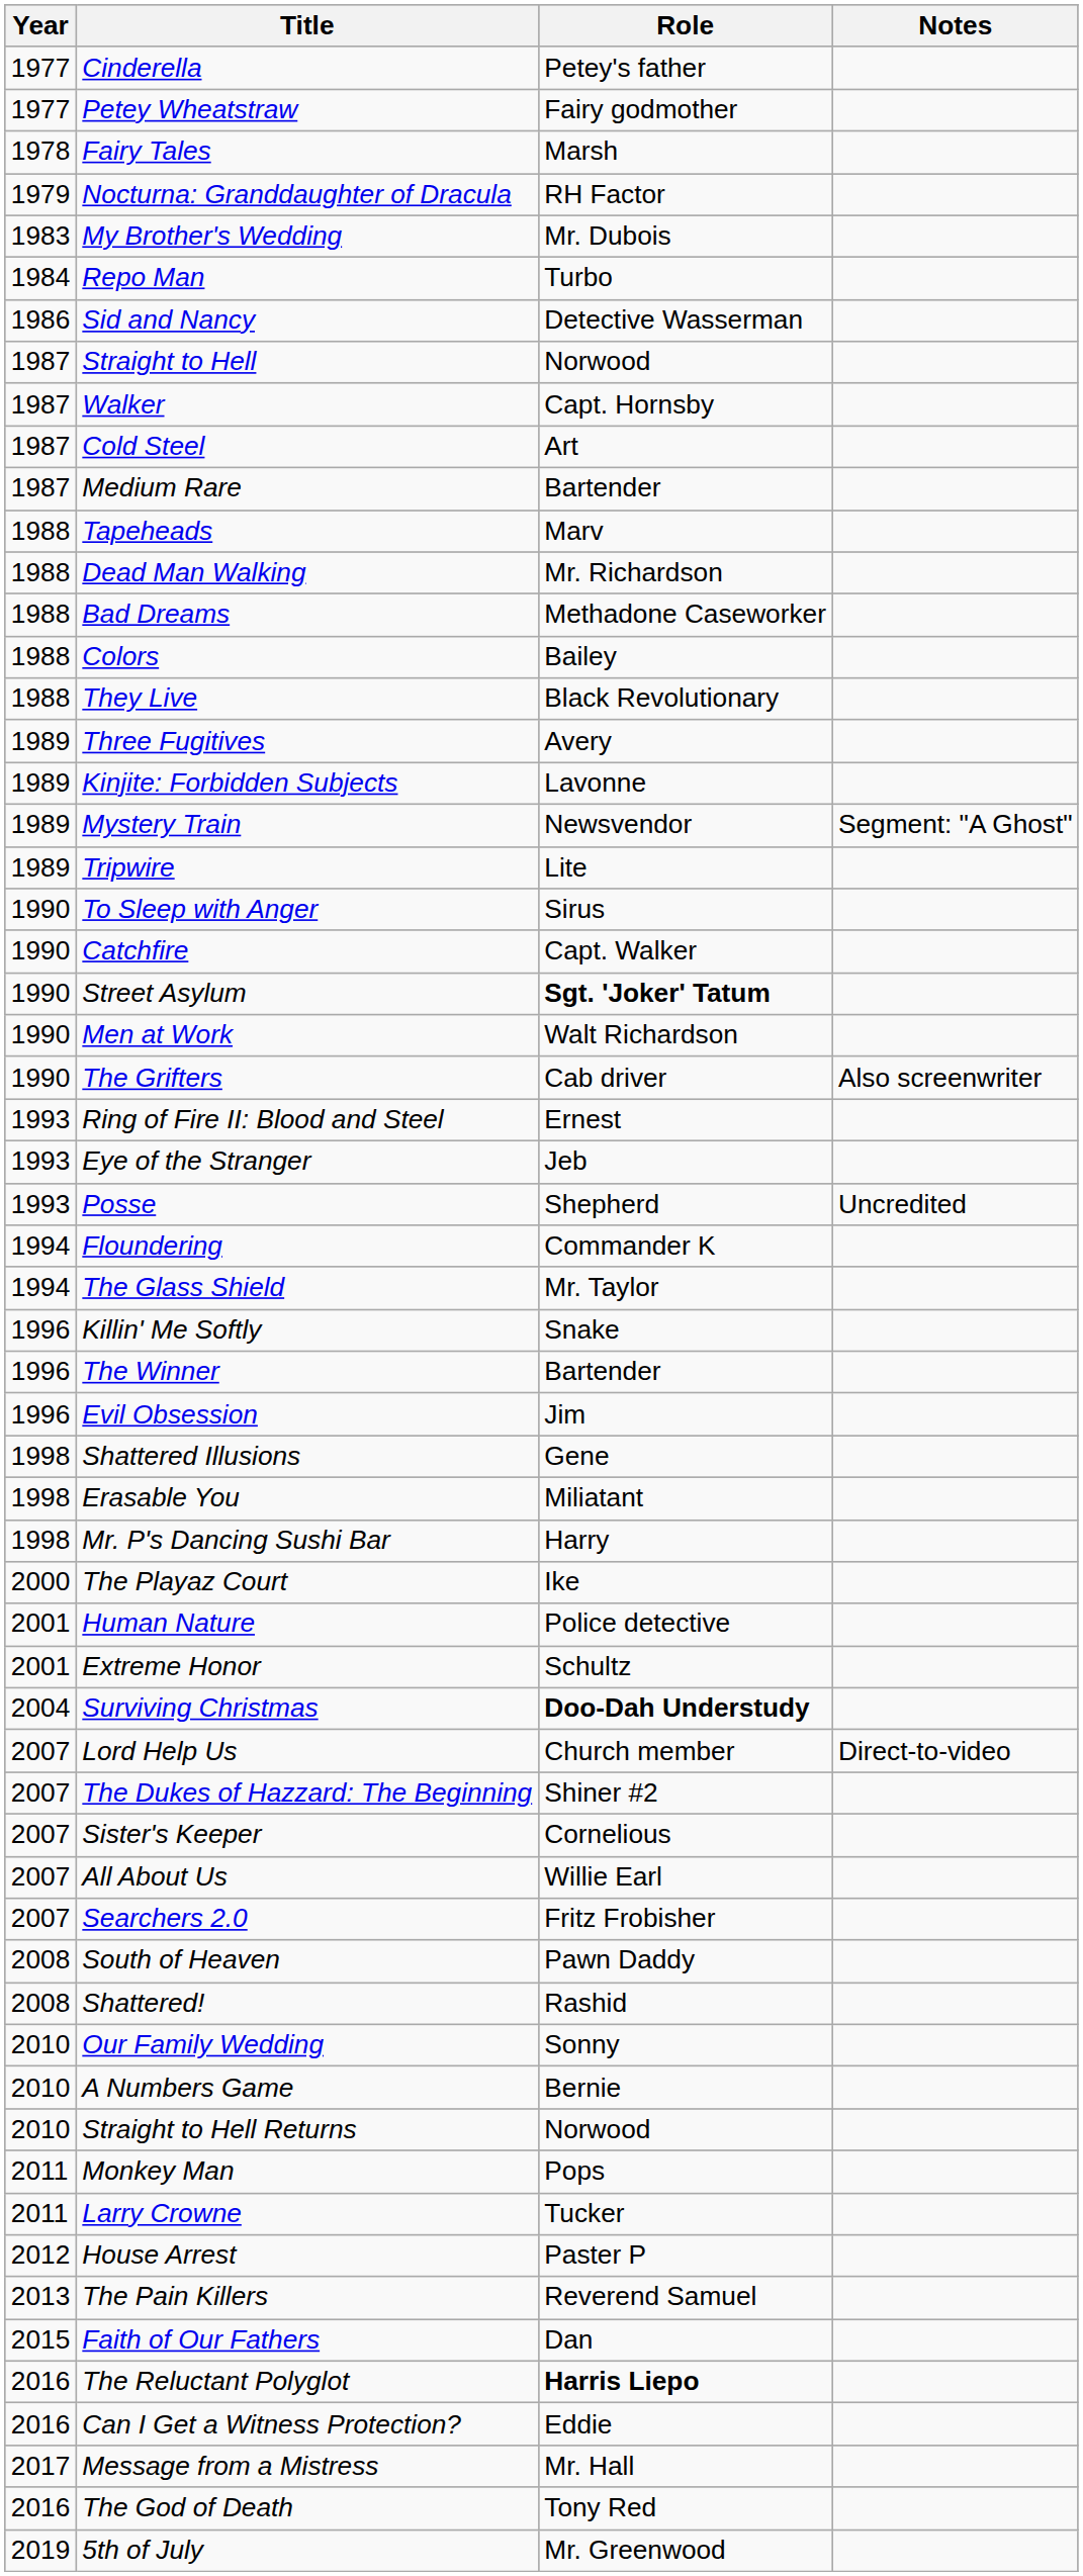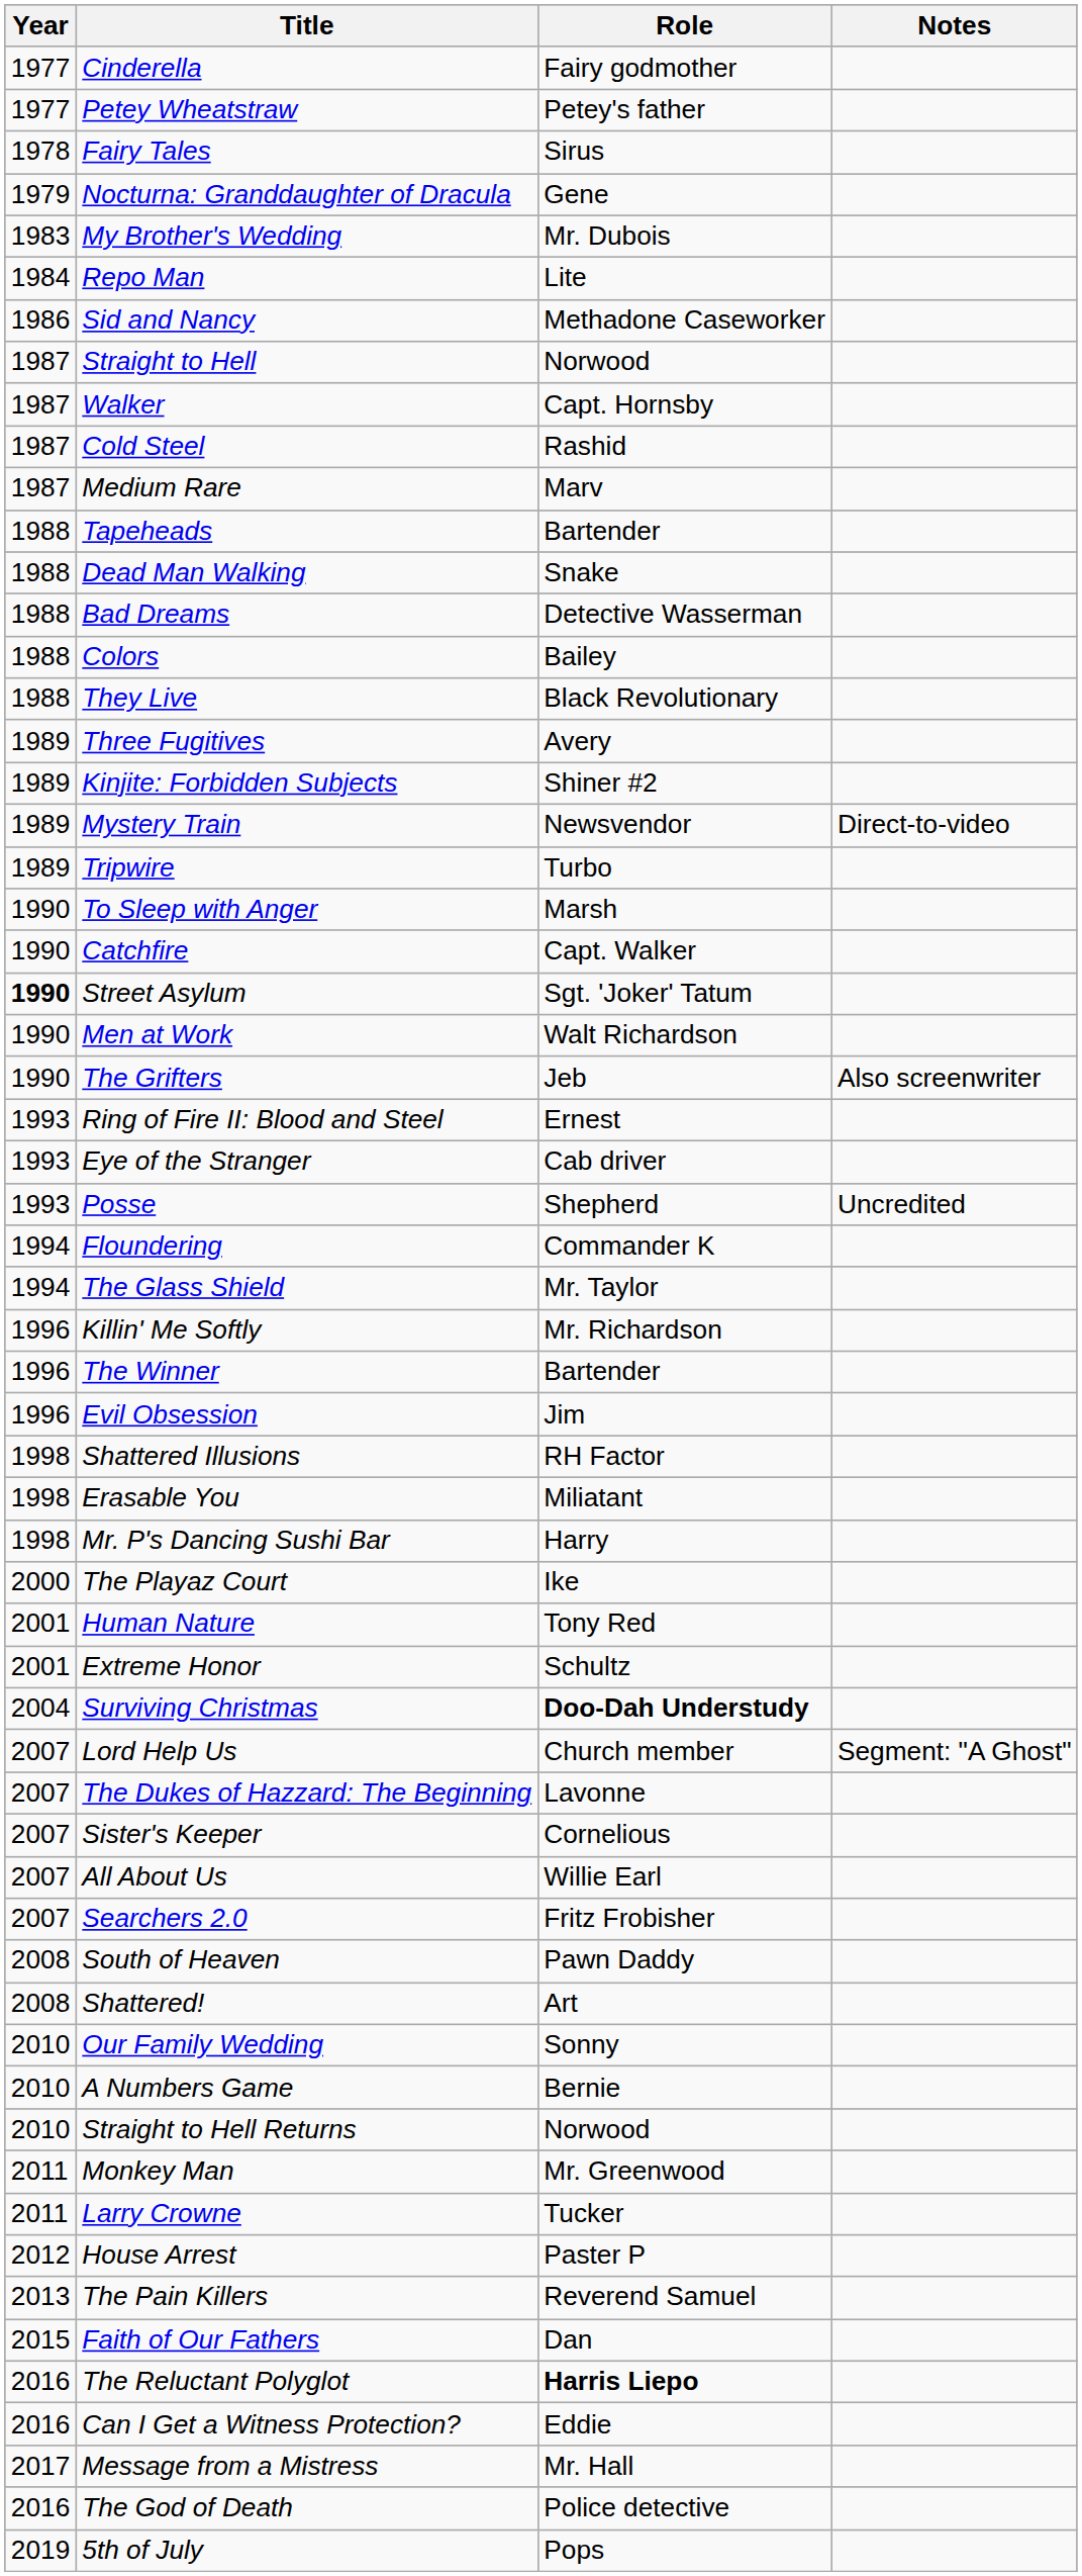 <table class="wikitable sortable">
 <tr>
 <th>Year</th>
 <th>Title</th>
 <th>Role</th>
 <th>Notes</th>
 </tr>
 <tr>
 <td>1977</td>
 <td><a href='#'><em>Cinderella</em></a></td>
-<td>Petey's father</td>
+<td>Fairy godmother</td>
 <td></td>
 </tr>
 <tr>
 <td>1977</td>
 <td><a href='#'><em>Petey Wheatstraw</em></a></td>
-<td>Fairy godmother</td>
+<td>Petey's father</td>
 <td></td>
 </tr>
 <tr>
 <td>1978</td>
 <td><a href='#'><em>Fairy Tales</em></a></td>
-<td>Marsh</td>
+<td>Sirus</td>
 <td></td>
 </tr>
 <tr>
 <td>1979</td>
 <td><em><a href='#'>Nocturna: Granddaughter of Dracula</a></em></td>
-<td>RH Factor</td>
+<td>Gene</td>
 <td></td>
 </tr>
 <tr>
 <td>1983</td>
 <td><em><a href='#'>My Brother's Wedding</a></em></td>
 <td>Mr. Dubois</td>
 <td></td>
 </tr>
 <tr>
 <td>1984</td>
 <td><a href='#'><em>Repo Man</em></a></td>
-<td>Turbo</td>
+<td>Lite</td>
 <td></td>
 </tr>
 <tr>
 <td>1986</td>
 <td><em><a href='#'>Sid and Nancy</a></em></td>
-<td>Detective Wasserman</td>
+<td>Methadone Caseworker</td>
 <td></td>
 </tr>
 <tr>
 <td>1987</td>
 <td><a href='#'><em>Straight to Hell</em></a></td>
 <td>Norwood</td>
 <td></td>
 </tr>
 <tr>
 <td>1987</td>
 <td><a href='#'><em>Walker</em></a></td>
 <td>Capt. Hornsby</td>
 <td></td>
 </tr>
 <tr>
 <td>1987</td>
 <td><a href='#'><em>Cold Steel</em></a></td>
-<td>Art</td>
+<td>Rashid</td>
 <td></td>
 </tr>
 <tr>
 <td>1987</td>
 <td><em>Medium Rare</em></td>
+<td>Marv</td>
+<td></td>
+</tr>
+<tr>
+<td>1988</td>
+<td><em><a href='#'>Tapeheads</a></em></td>
 <td>Bartender</td>
 <td></td>
 </tr>
 <tr>
 <td>1988</td>
-<td><em><a href='#'>Tapeheads</a></em></td>
-<td>Marv</td>
-<td></td>
-</tr>
-<tr>
-<td>1988</td>
 <td><a href='#'><em>Dead Man Walking</em></a></td>
-<td>Mr. Richardson</td>
+<td>Snake</td>
 <td></td>
 </tr>
 <tr>
 <td>1988</td>
 <td><a href='#'><em>Bad Dreams</em></a></td>
-<td>Methadone Caseworker</td>
+<td>Detective Wasserman</td>
 <td></td>
 </tr>
 <tr>
 <td>1988</td>
 <td><a href='#'><em>Colors</em></a></td>
 <td>Bailey</td>
 <td></td>
 </tr>
 <tr>
 <td>1988</td>
 <td><em><a href='#'>They Live</a></em></td>
 <td>Black Revolutionary</td>
 <td></td>
 </tr>
 <tr>
 <td>1989</td>
 <td><em><a href='#'>Three Fugitives</a></em></td>
 <td>Avery</td>
 <td></td>
 </tr>
 <tr>
 <td>1989</td>
 <td><em><a href='#'>Kinjite: Forbidden Subjects</a></em></td>
-<td>Lavonne</td>
+<td>Shiner #2</td>
 <td></td>
 </tr>
 <tr>
 <td>1989</td>
 <td><a href='#'><em>Mystery Train</em></a></td>
 <td>Newsvendor</td>
-<td>Segment: "A Ghost"</td>
+<td>Direct-to-video</td>
 </tr>
 <tr>
 <td>1989</td>
 <td><a href='#'><em>Tripwire</em></a></td>
-<td>Lite</td>
+<td>Turbo</td>
 <td></td>
 </tr>
 <tr>
 <td>1990</td>
 <td><em><a href='#'>To Sleep with Anger</a></em></td>
-<td>Sirus</td>
+<td>Marsh</td>
 <td></td>
 </tr>
 <tr>
 <td>1990</td>
 <td><em><a href='#'>Catchfire</a></em></td>
 <td>Capt. Walker</td>
 <td></td>
 </tr>
 <tr>
-<td>1990</td>
+<td><strong>1990</strong></td>
 <td><em>Street Asylum</em></td>
-<td><strong>Sgt. 'Joker' Tatum</strong></td>
+<td>Sgt. 'Joker' Tatum</td>
 <td></td>
 </tr>
 <tr>
 <td>1990</td>
 <td><a href='#'><em>Men at Work</em></a></td>
 <td>Walt Richardson</td>
 <td></td>
 </tr>
 <tr>
 <td>1990</td>
 <td><a href='#'><em>The Grifters</em></a></td>
-<td>Cab driver</td>
+<td>Jeb</td>
 <td>Also screenwriter</td>
 </tr>
 <tr>
 <td>1993</td>
 <td><em>Ring of Fire II: Blood and Steel</em></td>
 <td>Ernest</td>
 <td></td>
 </tr>
 <tr>
 <td>1993</td>
 <td><em>Eye of the Stranger</em></td>
-<td>Jeb</td>
+<td>Cab driver</td>
 <td></td>
 </tr>
 <tr>
 <td>1993</td>
 <td><a href='#'><em>Posse</em></a></td>
 <td>Shepherd</td>
 <td>Uncredited</td>
 </tr>
 <tr>
 <td>1994</td>
 <td><em><a href='#'>Floundering</a></em></td>
 <td>Commander K</td>
 <td></td>
 </tr>
 <tr>
 <td>1994</td>
 <td><em><a href='#'>The Glass Shield</a></em></td>
 <td>Mr. Taylor</td>
 <td></td>
 </tr>
 <tr>
 <td>1996</td>
 <td><em>Killin' Me Softly</em></td>
-<td>Snake</td>
+<td>Mr. Richardson</td>
 <td></td>
 </tr>
 <tr>
 <td>1996</td>
 <td><a href='#'><em>The Winner</em></a></td>
 <td>Bartender</td>
 <td></td>
 </tr>
 <tr>
 <td>1996</td>
 <td><em><a href='#'>Evil Obsession</a></em></td>
 <td>Jim</td>
 <td></td>
 </tr>
 <tr>
 <td>1998</td>
 <td><em>Shattered Illusions</em></td>
-<td>Gene</td>
+<td>RH Factor</td>
 <td></td>
 </tr>
 <tr>
 <td>1998</td>
 <td><em>Erasable You</em></td>
 <td>Miliatant</td>
 <td></td>
 </tr>
 <tr>
 <td>1998</td>
 <td><em>Mr. P's Dancing Sushi Bar</em></td>
 <td>Harry</td>
 <td></td>
 </tr>
 <tr>
 <td>2000</td>
 <td><em>The Playaz Court</em></td>
 <td>Ike</td>
 <td></td>
 </tr>
 <tr>
 <td>2001</td>
 <td><a href='#'><em>Human Nature</em></a></td>
-<td>Police detective</td>
+<td>Tony Red</td>
 <td></td>
 </tr>
 <tr>
 <td>2001</td>
 <td><em>Extreme Honor</em></td>
 <td>Schultz</td>
 <td></td>
 </tr>
 <tr>
 <td>2004</td>
 <td><em><a href='#'>Surviving Christmas</a></em></td>
 <td><strong>Doo-Dah Understudy</strong></td>
 <td></td>
 </tr>
 <tr>
 <td>2007</td>
 <td><em>Lord Help Us</em></td>
 <td>Church member</td>
-<td>Direct-to-video</td>
+<td>Segment: "A Ghost"</td>
 </tr>
 <tr>
 <td>2007</td>
 <td><em><a href='#'>The Dukes of Hazzard: The Beginning</a></em></td>
-<td>Shiner #2</td>
+<td>Lavonne</td>
 <td></td>
 </tr>
 <tr>
 <td>2007</td>
 <td><em>Sister's Keeper</em></td>
 <td>Cornelious</td>
 <td></td>
 </tr>
 <tr>
 <td>2007</td>
 <td><em>All About Us</em></td>
 <td>Willie Earl</td>
 <td></td>
 </tr>
 <tr>
 <td>2007</td>
 <td><em><a href='#'>Searchers 2.0</a></em></td>
 <td>Fritz Frobisher</td>
 <td></td>
 </tr>
 <tr>
 <td>2008</td>
 <td><em>South of Heaven</em></td>
 <td>Pawn Daddy</td>
 <td></td>
 </tr>
 <tr>
 <td>2008</td>
 <td><em>Shattered!</em></td>
-<td>Rashid</td>
+<td>Art</td>
 <td></td>
 </tr>
 <tr>
 <td>2010</td>
 <td><em><a href='#'>Our Family Wedding</a></em></td>
 <td>Sonny</td>
 <td></td>
 </tr>
 <tr>
 <td>2010</td>
 <td><em>A Numbers Game</em></td>
 <td>Bernie</td>
 <td></td>
 </tr>
 <tr>
 <td>2010</td>
 <td><em>Straight to Hell Returns</em></td>
 <td>Norwood</td>
 <td></td>
 </tr>
 <tr>
 <td>2011</td>
 <td><em>Monkey Man</em></td>
-<td>Pops</td>
+<td>Mr. Greenwood</td>
 <td></td>
 </tr>
 <tr>
 <td>2011</td>
 <td><em><a href='#'>Larry Crowne</a></em></td>
 <td>Tucker</td>
 <td></td>
 </tr>
 <tr>
 <td>2012</td>
 <td><em>House Arrest</em></td>
 <td>Paster P</td>
 <td></td>
 </tr>
 <tr>
 <td>2013</td>
 <td><em>The Pain Killers</em></td>
 <td>Reverend Samuel</td>
 <td></td>
 </tr>
 <tr>
 <td>2015</td>
 <td><a href='#'><em>Faith of Our Fathers</em></a></td>
 <td>Dan</td>
 <td></td>
 </tr>
 <tr>
 <td>2016</td>
 <td><em>The Reluctant Polyglot</em></td>
 <td><strong>Harris Liepo</strong></td>
 <td></td>
 </tr>
 <tr>
 <td>2016</td>
 <td><em>Can I Get a Witness Protection?</em></td>
 <td>Eddie</td>
 <td></td>
 </tr>
 <tr>
 <td>2017</td>
 <td><em>Message from a Mistress</em></td>
 <td>Mr. Hall</td>
 <td></td>
 </tr>
 <tr>
 <td>2016</td>
 <td><em>The God of Death</em></td>
-<td>Tony Red</td>
+<td>Police detective</td>
 <td></td>
 </tr>
 <tr>
 <td>2019</td>
 <td><em>5th of July</em></td>
-<td>Mr. Greenwood</td>
+<td>Pops</td>
 <td></td>
 </tr>
 </table>
